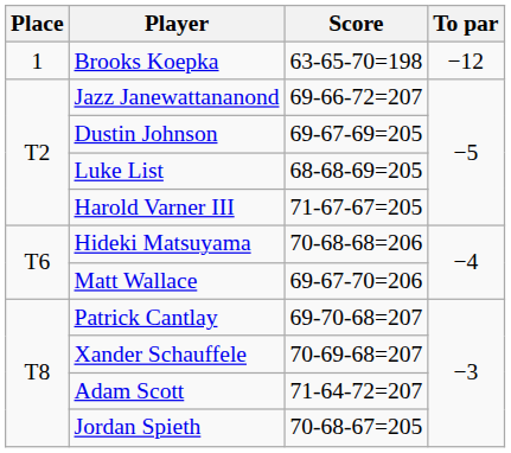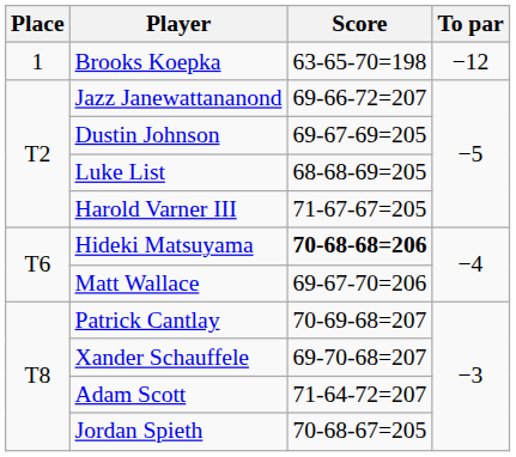 <table class="wikitable">
 <tr>
 <th>Place</th>
 <th>Player</th>
 <th>Score</th>
 <th>To par</th>
 </tr>
 <tr>
 <td align=center>1</td>
 <td> <a href='#'>Brooks Koepka</a></td>
 <td>63-65-70=198</td>
 <td align=center>−12</td>
 </tr>
 <tr>
 <td rowspan=4 align=center>T2</td>
 <td> <a href='#'>Jazz Janewattananond</a></td>
 <td>69-66-72=207</td>
 <td rowspan=4 align=center>−5</td>
 </tr>
 <tr>
 <td> <a href='#'>Dustin Johnson</a></td>
 <td>69-67-69=205</td>
 </tr>
 <tr>
 <td> <a href='#'>Luke List</a></td>
 <td>68-68-69=205</td>
 </tr>
 <tr>
 <td> <a href='#'>Harold Varner III</a></td>
 <td>71-67-67=205</td>
 </tr>
 <tr>
 <td rowspan=2 align=center>T6</td>
 <td> <a href='#'>Hideki Matsuyama</a></td>
-<td>70-68-68=206</td>
+<td><strong>70-68-68=206</strong></td>
 <td rowspan=2 align=center>−4</td>
 </tr>
 <tr>
 <td> <a href='#'>Matt Wallace</a></td>
 <td>69-67-70=206</td>
 </tr>
 <tr>
 <td rowspan=4 align=center>T8</td>
 <td> <a href='#'>Patrick Cantlay</a></td>
-<td>69-70-68=207</td>
+<td>70-69-68=207</td>
 <td rowspan=4 align=center>−3</td>
 </tr>
 <tr>
 <td> <a href='#'>Xander Schauffele</a></td>
-<td>70-69-68=207</td>
+<td>69-70-68=207</td>
 </tr>
 <tr>
 <td> <a href='#'>Adam Scott</a></td>
 <td>71-64-72=207</td>
 </tr>
 <tr>
 <td> <a href='#'>Jordan Spieth</a></td>
 <td>70-68-67=205</td>
 </tr>
 </table>
